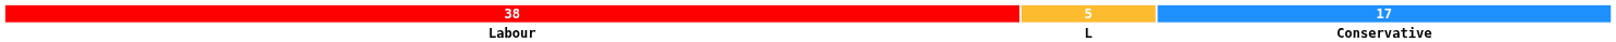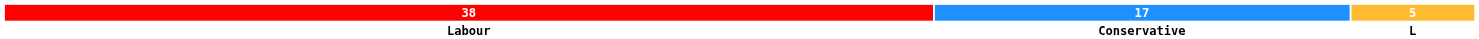 <table style="width:100%; text-align:center;">
 <tr style="color:white;">
 <td style="background:red; width:63.3%;"><strong>38</strong></td>
+<td style="background:dodgerblue; width:28.3%;"><strong>17</strong></td>
 <td style="background:#FDBB30; width:8.4%;"><strong>5</strong></td>
-<td style="background:dodgerblue; width:28.3%;"><strong>17</strong></td>
 </tr>
 <tr>
 <td><span><strong>Labour</strong></span></td>
+<td><span><strong>Conservative</strong></span></td>
 <td><span><strong>L</strong></span></td>
-<td><span><strong>Conservative</strong></span></td>
 </tr>
 </table>
